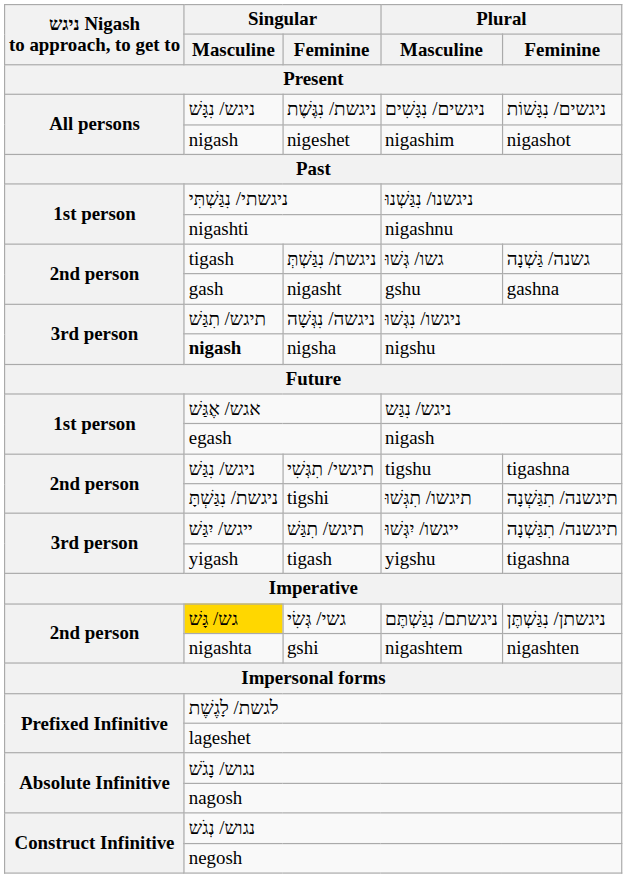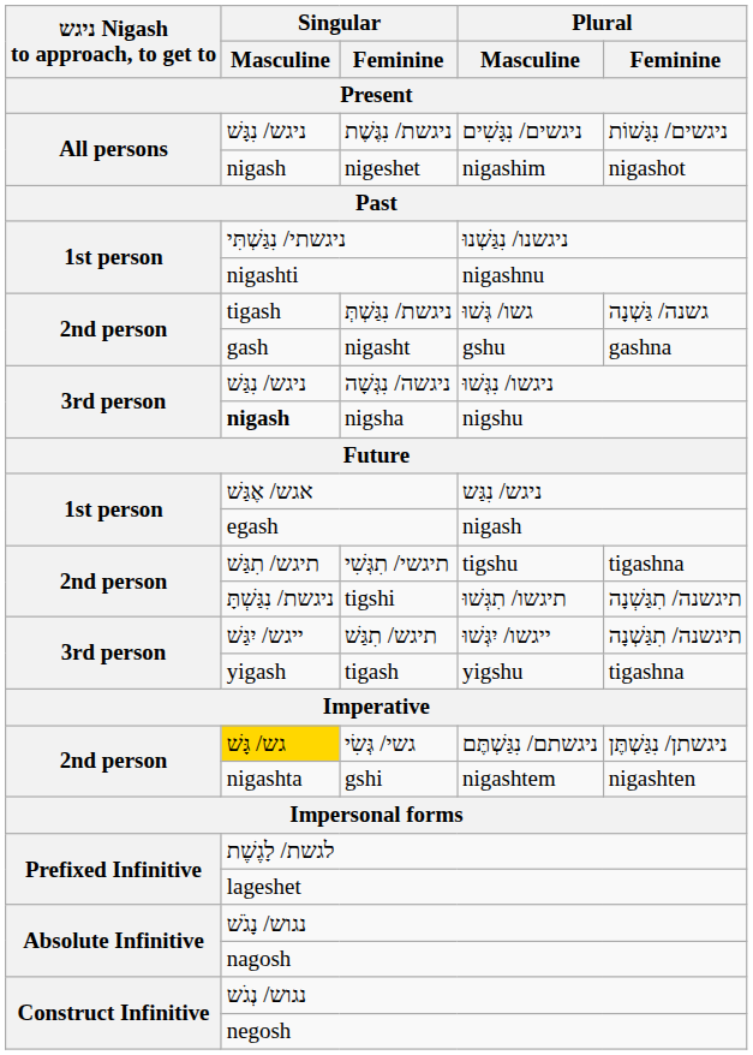 <table class="wikitable mw-collapsible mw-collapsed">
 <tr>
 <th rowspan="2">ניגש Nigash<br>to approach, to get to</th>
 <th colspan="2">Singular</th>
 <th colspan="2">Plural</th>
 </tr>
 <tr>
 <th>Masculine</th>
 <th>Feminine</th>
 <th>Masculine</th>
 <th>Feminine</th>
 </tr>
 <tr>
 <th colspan="5">Present</th>
 </tr>
 <tr>
 <th rowspan="2">All persons</th>
 <td>ניגש/ נִגָּשׁ</td>
 <td>ניגשת/ נִגֶּשֶׁת</td>
 <td>ניגשים/ נִגָּשִׁים</td>
 <td>ניגשים/ נִגָּשׁוֹת</td>
 </tr>
 <tr>
 <td>nigash</td>
 <td>nigeshet</td>
 <td>nigashim</td>
 <td>nigashot</td>
 </tr>
 <tr>
 <th colspan="5">Past</th>
 </tr>
 <tr>
 <th rowspan="2">1st person</th>
 <td colspan="2">ניגשתי/ נִגַּשְׁתִּי</td>
 <td colspan="2">ניגשנו/ נִגַּשְׁנוּ</td>
 </tr>
 <tr>
 <td colspan="2">nigashti</td>
 <td colspan="2">nigashnu</td>
 </tr>
 <tr>
 <th rowspan="2">2nd person</th>
 <td>tigash</td>
 <td>ניגשת/ נִגַּשְׁתְּ</td>
 <td>גשו/ גְּשׁוּ</td>
 <td>גשנה/ גַּשְׁנָה</td>
 </tr>
 <tr>
 <td>gash</td>
 <td>nigasht</td>
 <td>gshu</td>
 <td>gashna</td>
 </tr>
 <tr>
 <th rowspan="2">3rd person</th>
-<td>תיגש/ תִגַּשׁ</td>
+<td>ניגש/ נִגַּשׁ</td>
 <td>ניגשה/ נִגְּשָׁה</td>
 <td colspan="2">ניגשו/ נִגְּשׁוּ</td>
 </tr>
 <tr>
 <td><strong>nigash</strong></td>
 <td>nigsha</td>
 <td colspan="2">nigshu</td>
 </tr>
 <tr>
 <th colspan="5">Future</th>
 </tr>
 <tr>
 <th rowspan="2">1st person</th>
 <td colspan="2">אגש/ אֶגַּשׁ</td>
 <td colspan="2">ניגש/ נִגַּש</td>
 </tr>
 <tr>
 <td colspan="2">egash</td>
 <td colspan="2">nigash</td>
 </tr>
 <tr>
 <th rowspan="2">2nd person</th>
-<td>ניגש/ נִגַּשׁ</td>
+<td>תיגש/ תִגַּשׁ</td>
 <td>תיגשי/ תִגְּשִׁי</td>
 <td>tigshu</td>
 <td>tigashna</td>
 </tr>
 <tr>
 <td>ניגשת/ נִגַּשְׁתָּ</td>
 <td>tigshi</td>
 <td>תיגשו/ תִגְּשׁוּ</td>
 <td>תיגשנה/ תִגַּשְׁנָה</td>
 </tr>
 <tr>
 <th rowspan="2">3rd person</th>
 <td>ייגש/ יִגַּשׁ</td>
 <td>תיגש/ תִגַּשׁ</td>
 <td>ייגשו/ יִגְּשׁוּ</td>
 <td>תיגשנה/ תִגַּשְׁנָה</td>
 </tr>
 <tr>
 <td>yigash</td>
 <td>tigash</td>
 <td>yigshu</td>
 <td>tigashna</td>
 </tr>
 <tr>
 <th colspan="5">Imperative</th>
 </tr>
 <tr>
 <th rowspan="2">2nd person</th>
 <td style="background: gold;">גש/ גָּשׁ</td>
 <td>גשי/ גְּשִׂי</td>
 <td>ניגשתם/ נִגַּשְׁתֶּם</td>
 <td>ניגשתן/ נִגַּשְׁתֶּן</td>
 </tr>
 <tr>
 <td>nigashta</td>
 <td>gshi</td>
 <td>nigashtem</td>
 <td>nigashten</td>
 </tr>
 <tr>
 <th colspan="5">Impersonal forms</th>
 </tr>
 <tr>
 <th rowspan="2">Prefixed Infinitive</th>
 <td colspan="4">לגשת/ לָגֶשֶׁת</td>
 </tr>
 <tr>
 <td colspan="4">lageshet</td>
 </tr>
 <tr>
 <th rowspan="2">Absolute Infinitive</th>
 <td colspan="4">נגוש/ נָגֹשׁ</td>
 </tr>
 <tr>
 <td colspan="4">nagosh</td>
 </tr>
 <tr>
 <th rowspan="2">Construct Infinitive</th>
 <td colspan="4">נגוש/ נְגֹש</td>
 </tr>
 <tr>
 <td colspan="4">negosh</td>
 </tr>
 </table>
